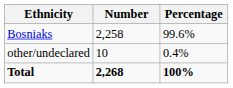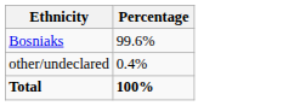 <table class="wikitable">
 <tr>
 <th width="100px">Ethnicity</th>
-<th width="80px">Number</th>
 <th width="80px">Percentage</th>
 </tr>
 <tr>
 <td><a href='#'>Bosniaks</a></td>
-<td>2,258</td>
 <td>99.6%</td>
 </tr>
 <tr>
 <td>other/undeclared</td>
-<td>10</td>
 <td>0.4%</td>
 </tr>
 <tr>
 <td><strong>Total</strong></td>
-<td><strong>2,268</strong></td>
 <td><strong>100%</strong></td>
 </tr>
 </table>
